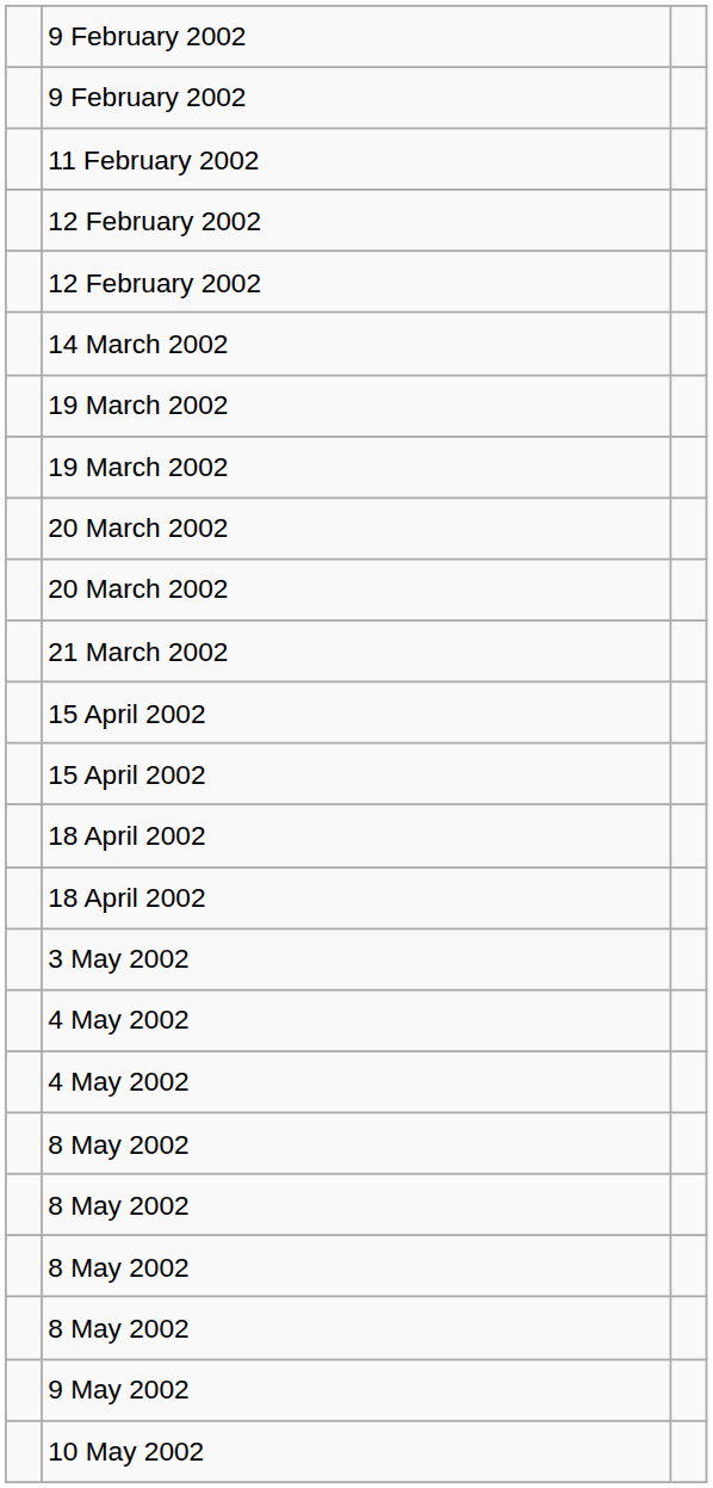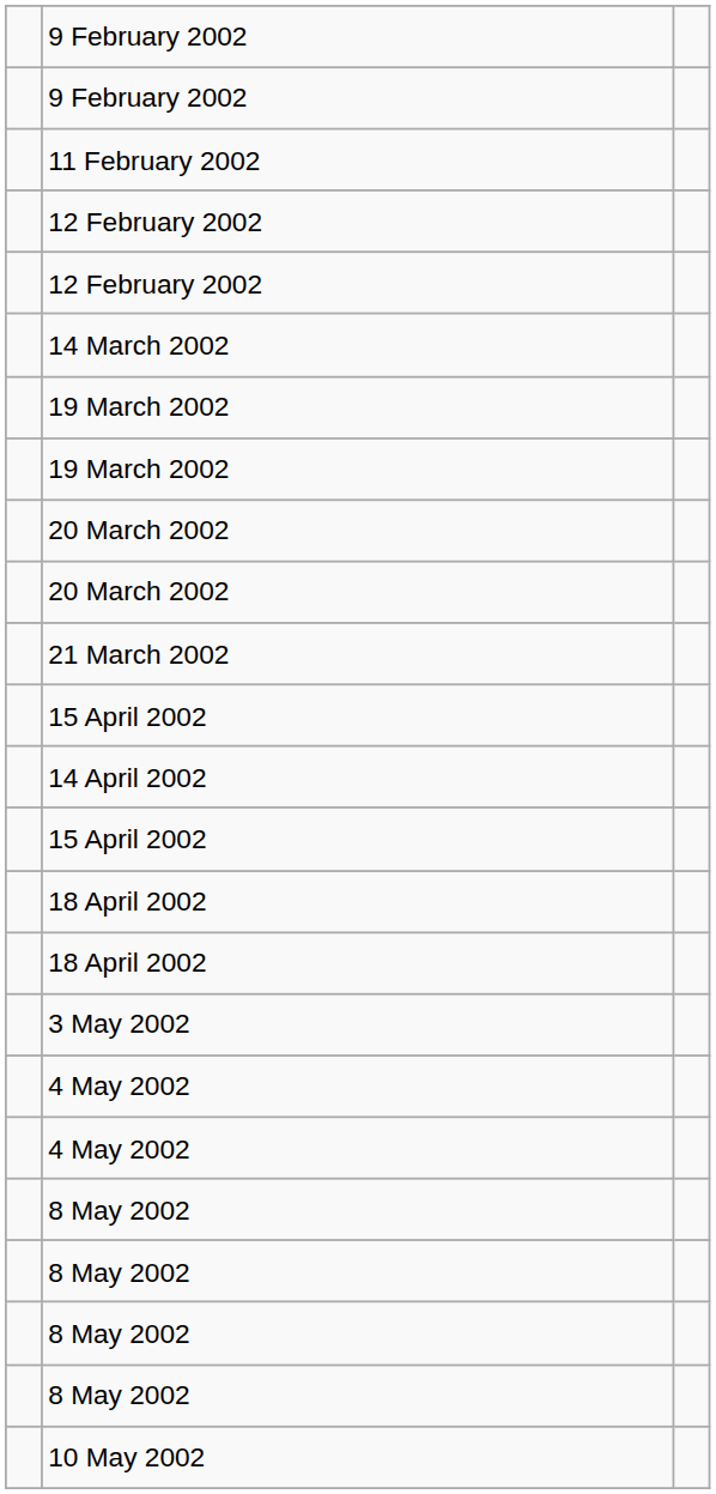 <table class="wikitable" style="font-size: 80%; float: left; width: 26em; margin-right: 1em; height: 700px">
 <tr>
 <td></td>
 <td>9 February 2002</td>
 <td></td>
 </tr>
 <tr>
 <td></td>
 <td>9 February 2002</td>
 <td></td>
 </tr>
 <tr>
 <td></td>
 <td>11 February 2002</td>
 <td></td>
 </tr>
 <tr>
 <td></td>
 <td>12 February 2002</td>
 <td></td>
 </tr>
 <tr>
 <td></td>
 <td>12 February 2002</td>
 <td></td>
 </tr>
 <tr>
 <td></td>
 <td>14 March 2002</td>
 <td></td>
 </tr>
 <tr>
 <td></td>
 <td>19 March 2002</td>
 <td></td>
 </tr>
 <tr>
 <td></td>
 <td>19 March 2002</td>
 <td></td>
 </tr>
 <tr>
 <td></td>
 <td>20 March 2002</td>
 <td></td>
 </tr>
 <tr>
 <td></td>
 <td>20 March 2002</td>
 <td></td>
 </tr>
 <tr>
 <td></td>
 <td>21 March 2002</td>
 <td></td>
 </tr>
 <tr>
 <td></td>
 <td>15 April 2002</td>
 <td></td>
 </tr>
 <tr>
 <td></td>
+<td>14 April 2002</td>
+<td></td>
+</tr>
+<tr>
+<td></td>
 <td>15 April 2002</td>
 <td></td>
 </tr>
 <tr>
 <td></td>
 <td>18 April 2002</td>
 <td></td>
 </tr>
 <tr>
 <td></td>
 <td>18 April 2002</td>
 <td></td>
 </tr>
 <tr>
 <td></td>
 <td>3 May 2002</td>
 <td></td>
 </tr>
 <tr>
 <td></td>
 <td>4 May 2002</td>
 <td></td>
 </tr>
 <tr>
 <td></td>
 <td>4 May 2002</td>
 <td></td>
 </tr>
 <tr>
 <td></td>
 <td>8 May 2002</td>
 <td></td>
 </tr>
 <tr>
 <td></td>
 <td>8 May 2002</td>
 <td></td>
 </tr>
 <tr>
 <td></td>
 <td>8 May 2002</td>
 <td></td>
 </tr>
 <tr>
 <td></td>
 <td>8 May 2002</td>
 <td></td>
 </tr>
 <tr>
 <td></td>
-<td>9 May 2002</td>
-<td></td>
-</tr>
-<tr>
-<td></td>
 <td>10 May 2002</td>
 <td></td>
 </tr>
 </table>
